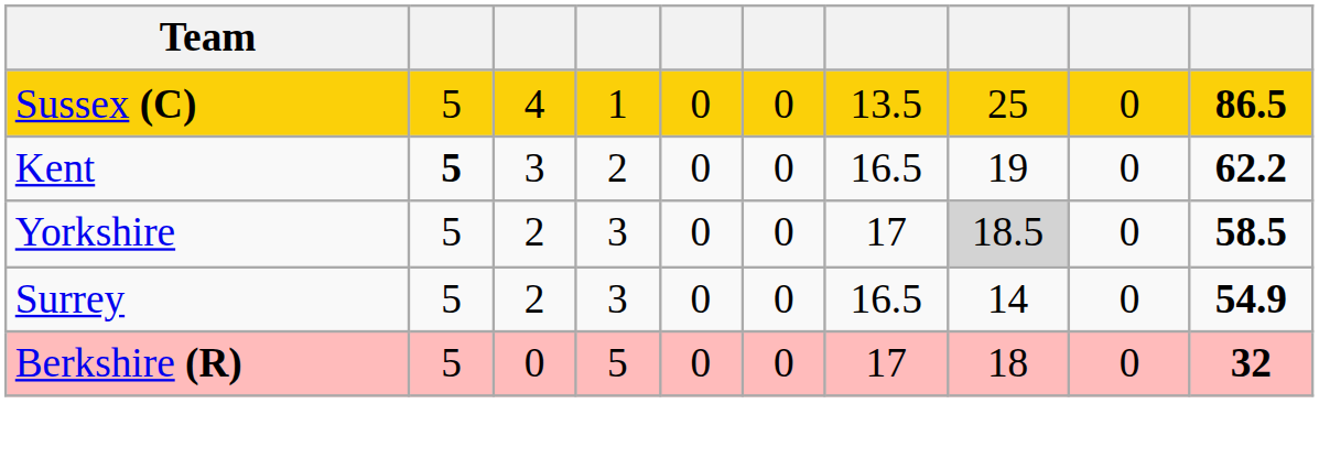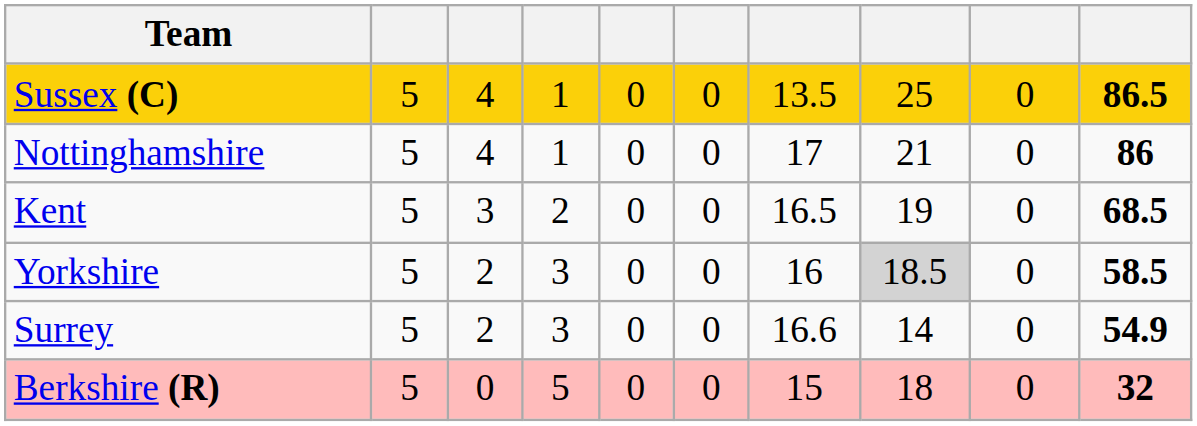 <table class="wikitable" style="text-align:center">
 <tr>
 <th width="150">Team</th>
 <th width="25"></th>
 <th width="25"></th>
 <th width="25"></th>
 <th width="25"></th>
 <th width="25"></th>
 <th width="40"></th>
 <th width="40"></th>
 <th width="40"></th>
 <th width="40"></th>
 </tr>
 <tr style="background:#fbd009">
 <td style="text-align:left"><a href='#'>Sussex</a> <strong>(C)</strong></td>
 <td>5</td>
 <td>4</td>
 <td>1</td>
 <td>0</td>
 <td>0</td>
 <td>13.5</td>
 <td>25</td>
 <td>0</td>
 <td><strong>86.5</strong></td>
 </tr>
 <tr>
+<td style="text-align:left"><a href='#'>Nottinghamshire</a></td>
+<td>5</td>
+<td>4</td>
+<td>1</td>
+<td>0</td>
+<td>0</td>
+<td>17</td>
+<td>21</td>
+<td>0</td>
+<td><strong>86</strong></td>
+</tr>
+<tr>
 <td style="text-align:left"><a href='#'>Kent</a></td>
-<td><strong>5</strong></td>
+<td>5</td>
 <td>3</td>
 <td>2</td>
 <td>0</td>
 <td>0</td>
 <td>16.5</td>
 <td>19</td>
 <td>0</td>
-<td><strong>62.2</strong></td>
+<td><strong>68.5</strong></td>
 </tr>
 <tr>
 <td style="text-align:left"><a href='#'>Yorkshire</a></td>
 <td>5</td>
 <td>2</td>
 <td>3</td>
 <td>0</td>
 <td>0</td>
-<td>17</td>
+<td>16</td>
 <td style="background: lightgrey;">18.5</td>
 <td>0</td>
 <td><strong>58.5</strong></td>
 </tr>
 <tr>
 <td style="text-align:left"><a href='#'>Surrey</a></td>
 <td>5</td>
 <td>2</td>
 <td>3</td>
 <td>0</td>
 <td>0</td>
-<td>16.5</td>
+<td>16.6</td>
 <td>14</td>
 <td>0</td>
 <td><strong>54.9</strong></td>
 </tr>
 <tr style="background:#FFBBBB">
 <td style="text-align:left"><a href='#'>Berkshire</a> <strong>(R)</strong></td>
 <td>5</td>
 <td>0</td>
 <td>5</td>
 <td>0</td>
 <td>0</td>
-<td>17</td>
+<td>15</td>
 <td>18</td>
 <td>0</td>
 <td><strong>32</strong></td>
 </tr>
 </table>
